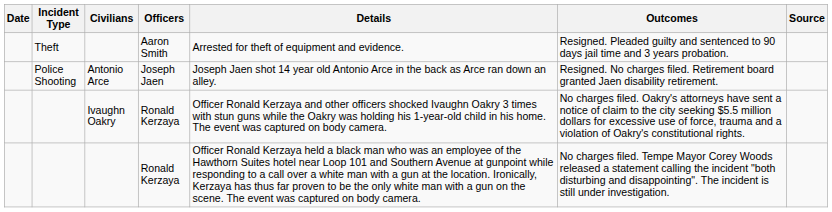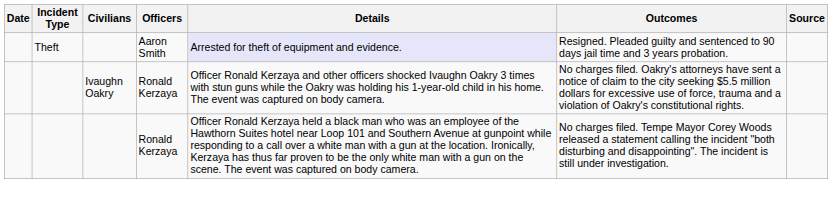 <table class="wikitable sortable">
 <tr>
 <th>Date</th>
 <th>Incident Type</th>
 <th>Civilians</th>
 <th>Officers</th>
 <th>Details</th>
 <th>Outcomes</th>
 <th>Source</th>
 </tr>
 <tr>
 <td></td>
 <td>Theft</td>
 <td></td>
 <td>Aaron Smith</td>
-<td>Arrested for theft of equipment and evidence.</td>
+<td style="background: lavender;">Arrested for theft of equipment and evidence.</td>
 <td>Resigned. Pleaded guilty and sentenced to 90 days jail time and 3 years probation.</td>
-<td></td>
-</tr>
-<tr>
-<td></td>
-<td>Police Shooting</td>
-<td>Antonio Arce</td>
-<td>Joseph Jaen</td>
-<td>Joseph Jaen shot 14 year old Antonio Arce in the back as Arce ran down an alley.</td>
-<td>Resigned. No charges filed. Retirement board granted Jaen disability retirement.</td>
 <td></td>
 </tr>
 <tr>
 <td></td>
 <td></td>
 <td>Ivaughn Oakry</td>
 <td>Ronald Kerzaya</td>
 <td>Officer Ronald Kerzaya and other officers shocked Ivaughn Oakry 3 times with stun guns while the Oakry was holding his 1-year-old child in his home. The event was captured on body camera.</td>
 <td>No charges filed. Oakry's attorneys have sent a notice of claim to the city seeking $5.5 million dollars for excessive use of force, trauma and a violation of Oakry's constitutional rights.</td>
 </tr>
 <tr>
 <td></td>
 <td></td>
 <td></td>
 <td>Ronald Kerzaya</td>
 <td>Officer Ronald Kerzaya held a black man who was an employee of the Hawthorn Suites hotel near Loop 101 and Southern Avenue at gunpoint while responding to a call over a white man with a gun at the location. Ironically, Kerzaya has thus far proven to be the only white man with a gun on the scene. The event was captured on body camera.</td>
 <td>No charges filed. Tempe Mayor Corey Woods released a statement calling the incident "both disturbing and disappointing". The incident is still under investigation.</td>
 <td></td>
 </tr>
 </table>
